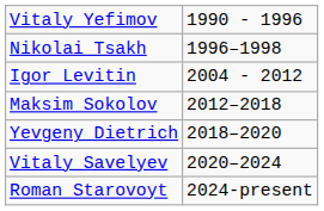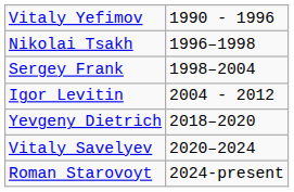 <table class="wikitable">
 <tr>
 <td><a href='#'>Vitaly Yefimov</a></td>
 <td>1990 - 1996</td>
 </tr>
 <tr>
 <td><a href='#'>Nikolai Tsakh</a></td>
 <td>1996–1998</td>
 </tr>
 <tr>
+<td><a href='#'>Sergey Frank</a></td>
+<td>1998–2004</td>
+</tr>
+<tr>
 <td><a href='#'>Igor Levitin</a></td>
 <td>2004 - 2012</td>
-</tr>
-<tr>
-<td><a href='#'>Maksim Sokolov</a></td>
-<td>2012–2018</td>
 </tr>
 <tr>
 <td><a href='#'>Yevgeny Dietrich</a></td>
 <td>2018–2020</td>
 </tr>
 <tr>
 <td><a href='#'>Vitaly Savelyev</a></td>
 <td>2020–2024</td>
 </tr>
 <tr>
 <td><a href='#'>Roman Starovoyt</a></td>
 <td>2024-present</td>
 </tr>
 </table>
